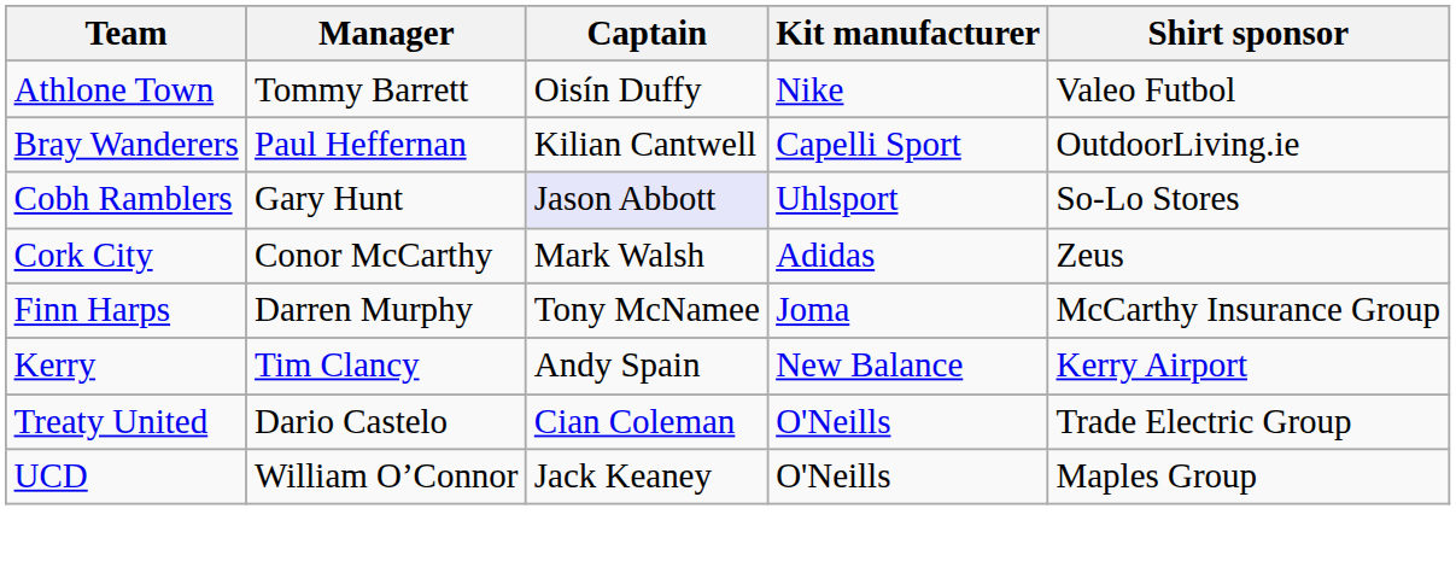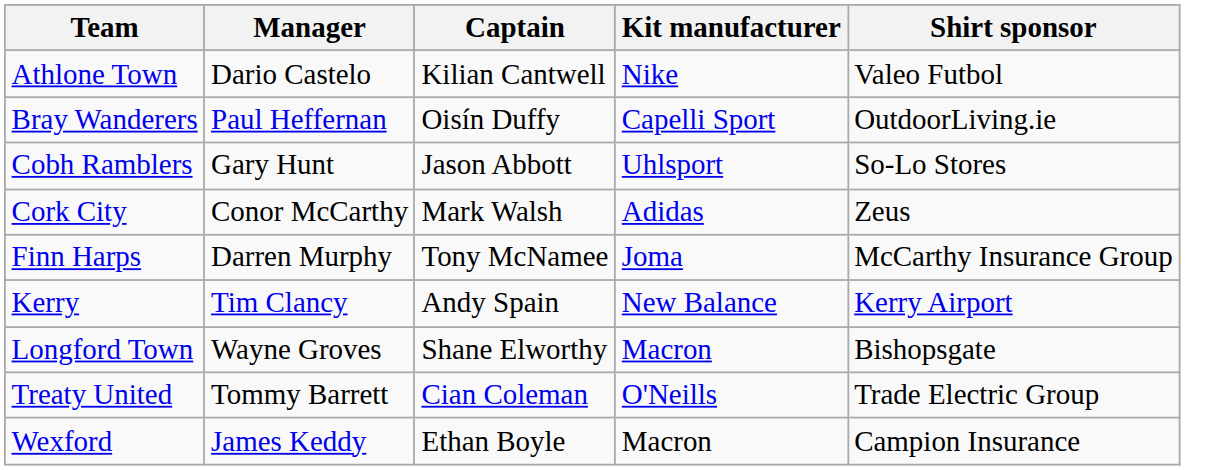 <table class="wikitable sortable" style="text-align: left;">
 <tr>
 <th>Team</th>
 <th>Manager</th>
 <th>Captain</th>
 <th>Kit manufacturer</th>
 <th>Shirt sponsor</th>
 </tr>
 <tr>
 <td><a href='#'>Athlone Town</a></td>
-<td> Tommy Barrett</td>
-<td> Oisín Duffy</td>
+<td> Dario Castelo</td>
+<td> Kilian Cantwell</td>
 <td><a href='#'>Nike</a></td>
 <td>Valeo Futbol</td>
 </tr>
 <tr>
 <td><a href='#'>Bray Wanderers</a></td>
 <td> <a href='#'>Paul Heffernan</a></td>
-<td> Kilian Cantwell</td>
+<td> Oisín Duffy</td>
 <td><a href='#'>Capelli Sport</a></td>
 <td>OutdoorLiving.ie</td>
 </tr>
 <tr>
 <td><a href='#'>Cobh Ramblers</a></td>
 <td> Gary Hunt</td>
-<td style="background: lavender;"> Jason Abbott</td>
+<td> Jason Abbott</td>
 <td><a href='#'>Uhlsport</a></td>
 <td>So-Lo Stores</td>
 </tr>
 <tr>
 <td><a href='#'>Cork City</a></td>
 <td> Conor McCarthy</td>
 <td> Mark Walsh</td>
 <td><a href='#'>Adidas</a></td>
 <td>Zeus</td>
 </tr>
 <tr>
 <td><a href='#'>Finn Harps</a></td>
 <td> Darren Murphy</td>
 <td> Tony McNamee</td>
 <td><a href='#'>Joma</a></td>
 <td>McCarthy Insurance Group</td>
 </tr>
 <tr>
 <td><a href='#'>Kerry</a></td>
 <td> <a href='#'>Tim Clancy</a></td>
 <td> Andy Spain</td>
 <td><a href='#'>New Balance</a></td>
 <td><a href='#'>Kerry Airport</a></td>
 </tr>
 <tr>
+<td><a href='#'>Longford Town</a></td>
+<td> Wayne Groves</td>
+<td> Shane Elworthy</td>
+<td><a href='#'>Macron</a></td>
+<td>Bishopsgate</td>
+</tr>
+<tr>
 <td><a href='#'>Treaty United</a></td>
-<td> Dario Castelo</td>
+<td> Tommy Barrett</td>
 <td> <a href='#'>Cian Coleman</a></td>
 <td><a href='#'>O'Neills</a></td>
 <td>Trade Electric Group</td>
 </tr>
 <tr>
-<td><a href='#'>UCD</a></td>
-<td> William O’Connor</td>
-<td> Jack Keaney</td>
-<td>O'Neills</td>
-<td>Maples Group</td>
+<td><a href='#'>Wexford</a></td>
+<td> <a href='#'>James Keddy</a></td>
+<td> Ethan Boyle</td>
+<td>Macron</td>
+<td>Campion Insurance</td>
 </tr>
 </table>
